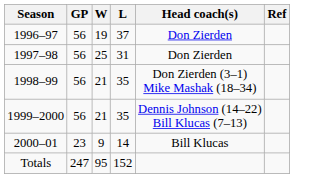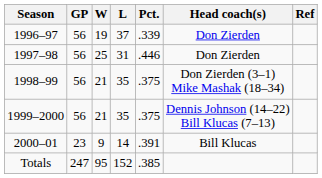 <table class="wikitable" style="text-align:center;">
 <tr>
 <th>Season</th>
 <th>GP</th>
 <th>W</th>
 <th>L</th>
+<th>Pct.</th>
 <th>Head coach(s)</th>
 <th>Ref</th>
 </tr>
 <tr>
 <td>1996–97</td>
 <td>56</td>
 <td>19</td>
 <td>37</td>
+<td>.339</td>
 <td><a href='#'>Don Zierden</a></td>
 <td></td>
 </tr>
 <tr>
 <td>1997–98</td>
 <td>56</td>
 <td>25</td>
 <td>31</td>
+<td>.446</td>
 <td>Don Zierden</td>
 <td></td>
 </tr>
 <tr>
 <td>1998–99</td>
 <td>56</td>
 <td>21</td>
 <td>35</td>
+<td>.375</td>
 <td>Don Zierden (3–1)<br><a href='#'>Mike Mashak</a> (18–34)</td>
 <td></td>
 </tr>
 <tr>
 <td>1999–2000</td>
 <td>56</td>
 <td>21</td>
 <td>35</td>
+<td>.375</td>
 <td><a href='#'>Dennis Johnson</a> (14–22)<br><a href='#'>Bill Klucas</a> (7–13)</td>
 <td></td>
 </tr>
 <tr>
 <td>2000–01</td>
 <td>23</td>
 <td>9</td>
 <td>14</td>
+<td>.391</td>
 <td>Bill Klucas</td>
 <td></td>
 </tr>
 <tr>
 <td>Totals</td>
 <td>247</td>
 <td>95</td>
 <td>152</td>
+<td>.385</td>
 <td></td>
 <td></td>
 </tr>
 </table>
